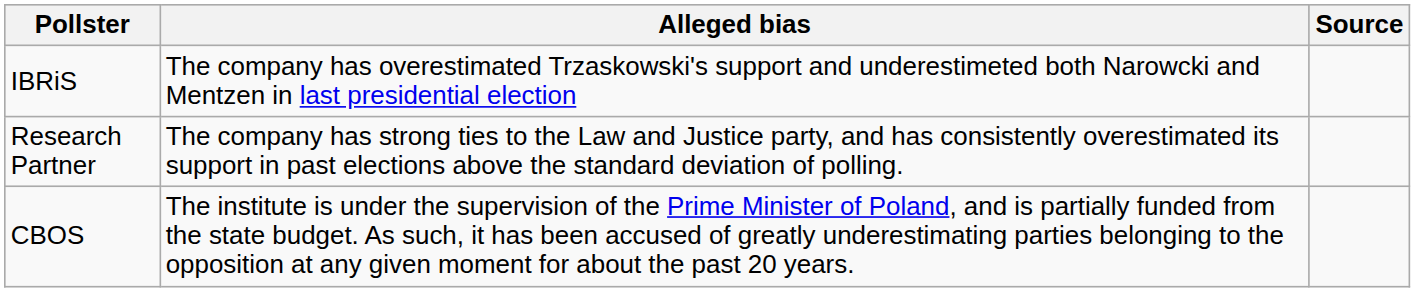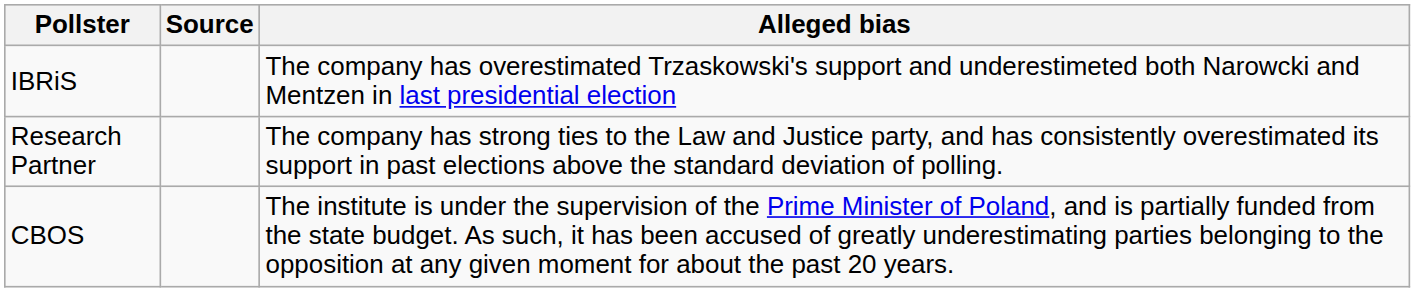 <table class="wikitable">
 <tr>
 <th>Pollster</th>
+<th>Source</th>
 <th>Alleged bias</th>
-<th>Source</th>
 </tr>
 <tr>
 <td>IBRiS</td>
+<td></td>
 <td>The company has overestimated Trzaskowski's support and underestimeted both Narowcki and Mentzen in <a href='#'>last presidential election</a></td>
-<td></td>
 </tr>
 <tr>
 <td>Research Partner</td>
+<td></td>
 <td>The company has strong ties to the Law and Justice party, and has consistently overestimated its support in past elections above  the standard deviation of polling.</td>
-<td></td>
 </tr>
 <tr>
 <td>CBOS</td>
+<td></td>
 <td>The institute is under the supervision of the <a href='#'>Prime Minister of Poland</a>, and is partially funded from the state budget. As such, it has been accused of greatly underestimating parties belonging to the opposition at any given moment for about the past 20 years.</td>
-<td></td>
 </tr>
 </table>
